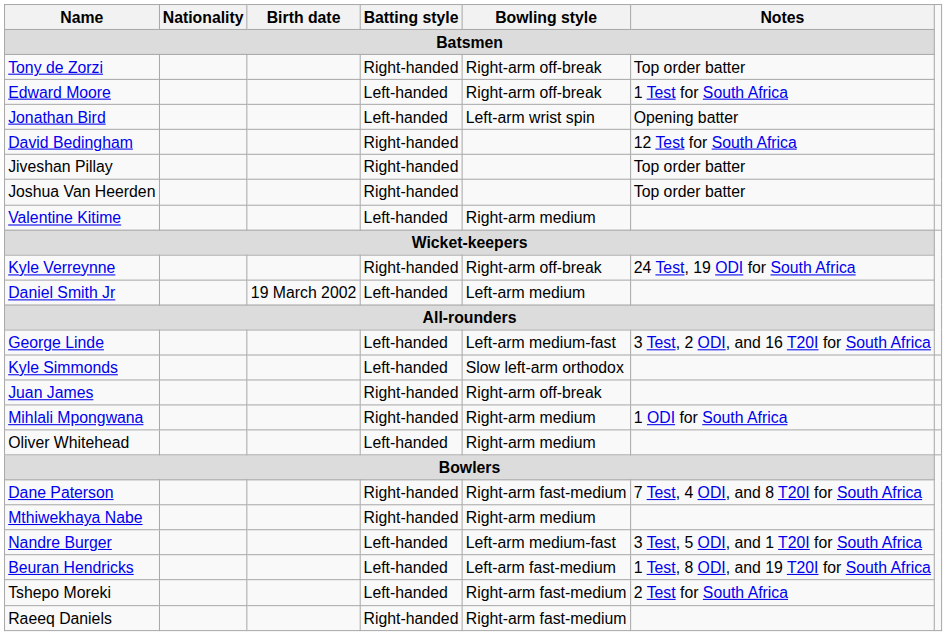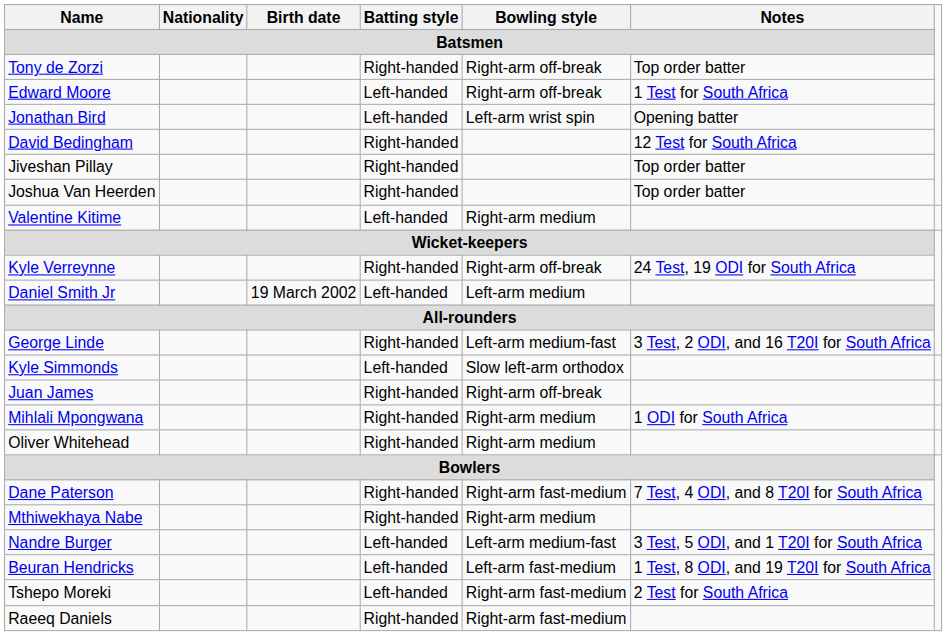 <table class="wikitable" style="font-size:95%;">
 <tr>
 <th>Name</th>
 <th>Nationality</th>
 <th>Birth date</th>
 <th>Batting style</th>
 <th>Bowling style</th>
 <th>Notes</th>
 </tr>
 <tr>
 <th colspan="6" align="center" style="background: #DCDCDC">Batsmen</th>
 </tr>
 <tr>
 <td><a href='#'>Tony de Zorzi</a></td>
 <td></td>
 <td></td>
 <td>Right-handed</td>
 <td>Right-arm off-break</td>
 <td>Top order batter</td>
 </tr>
 <tr>
 <td><a href='#'>Edward Moore</a></td>
 <td></td>
 <td></td>
 <td>Left-handed</td>
 <td>Right-arm off-break</td>
 <td>1 <a href='#'>Test</a> for <a href='#'>South Africa</a></td>
 </tr>
 <tr>
 <td><a href='#'>Jonathan Bird</a></td>
 <td></td>
 <td></td>
 <td>Left-handed</td>
 <td>Left-arm wrist spin</td>
 <td>Opening batter</td>
 </tr>
 <tr>
 <td><a href='#'>David Bedingham</a></td>
 <td></td>
 <td></td>
 <td>Right-handed</td>
 <td></td>
 <td>12 <a href='#'>Test</a> for <a href='#'>South Africa</a></td>
 </tr>
 <tr>
 <td>Jiveshan Pillay</td>
 <td></td>
 <td></td>
 <td>Right-handed</td>
 <td></td>
 <td>Top order batter</td>
 </tr>
 <tr>
 <td>Joshua Van Heerden</td>
 <td></td>
 <td></td>
 <td>Right-handed</td>
 <td></td>
 <td>Top order batter</td>
 </tr>
 <tr>
 <td><a href='#'>Valentine Kitime</a></td>
 <td></td>
 <td></td>
 <td>Left-handed</td>
 <td>Right-arm medium</td>
 <td></td>
 <td></td>
 </tr>
 <tr>
 <th colspan="6" align="center" style="background: #DCDCDC">Wicket-keepers</th>
 </tr>
 <tr>
 <td><a href='#'>Kyle Verreynne</a></td>
 <td></td>
 <td></td>
 <td>Right-handed</td>
 <td>Right-arm off-break</td>
 <td>24 <a href='#'>Test</a>, 19 <a href='#'>ODI</a> for <a href='#'>South Africa</a></td>
 </tr>
 <tr>
 <td><a href='#'>Daniel Smith Jr</a></td>
 <td></td>
 <td>19 March 2002</td>
 <td>Left-handed</td>
 <td>Left-arm medium</td>
 <td></td>
 </tr>
 <tr>
 <th colspan="6" align="center" style="background: #DCDCDC">All-rounders</th>
 </tr>
 <tr>
 <td><a href='#'>George Linde</a></td>
 <td></td>
 <td></td>
-<td>Left-handed</td>
+<td>Right-handed</td>
 <td>Left-arm medium-fast</td>
 <td>3 <a href='#'>Test</a>, 2 <a href='#'>ODI</a>, and 16 <a href='#'>T20I</a> for <a href='#'>South Africa</a></td>
 </tr>
 <tr>
 <td><a href='#'>Kyle Simmonds</a></td>
 <td></td>
 <td></td>
 <td>Left-handed</td>
 <td>Slow left-arm orthodox</td>
 <td></td>
 <td></td>
 </tr>
 <tr>
 <td><a href='#'>Juan James</a></td>
 <td></td>
 <td></td>
 <td>Right-handed</td>
 <td>Right-arm off-break</td>
 <td></td>
 <td></td>
 </tr>
 <tr>
 <td><a href='#'>Mihlali Mpongwana</a></td>
 <td></td>
 <td></td>
 <td>Right-handed</td>
 <td>Right-arm medium</td>
 <td>1 <a href='#'>ODI</a> for <a href='#'>South Africa</a></td>
 <td></td>
 </tr>
 <tr>
 <td>Oliver Whitehead</td>
 <td></td>
 <td></td>
-<td>Left-handed</td>
+<td>Right-handed</td>
 <td>Right-arm medium</td>
 <td></td>
 <td></td>
 </tr>
 <tr>
 <th colspan="6" align="center" style="background: #DCDCDC">Bowlers</th>
 </tr>
 <tr>
 <td><a href='#'>Dane Paterson</a></td>
 <td></td>
 <td></td>
 <td>Right-handed</td>
 <td>Right-arm fast-medium</td>
 <td>7 <a href='#'>Test</a>, 4 <a href='#'>ODI</a>, and 8 <a href='#'>T20I</a> for <a href='#'>South Africa</a></td>
 </tr>
 <tr>
 <td><a href='#'>Mthiwekhaya Nabe</a></td>
 <td></td>
 <td></td>
 <td>Right-handed</td>
 <td>Right-arm medium</td>
 <td></td>
 </tr>
 <tr>
 <td><a href='#'>Nandre Burger</a></td>
 <td></td>
 <td></td>
 <td>Left-handed</td>
 <td>Left-arm medium-fast</td>
 <td>3 <a href='#'>Test</a>, 5 <a href='#'>ODI</a>, and 1 <a href='#'>T20I</a> for <a href='#'>South Africa</a></td>
 </tr>
 <tr>
 <td><a href='#'>Beuran Hendricks</a></td>
 <td></td>
 <td></td>
 <td>Left-handed</td>
 <td>Left-arm  fast-medium</td>
 <td>1 <a href='#'>Test</a>, 8 <a href='#'>ODI</a>, and 19 <a href='#'>T20I</a> for <a href='#'>South Africa</a></td>
 </tr>
 <tr>
 <td>Tshepo Moreki</td>
 <td></td>
 <td></td>
 <td>Left-handed</td>
 <td>Right-arm fast-medium</td>
 <td>2 <a href='#'>Test</a> for <a href='#'>South Africa</a></td>
 </tr>
 <tr>
 <td>Raeeq Daniels</td>
 <td></td>
 <td></td>
 <td>Right-handed</td>
 <td>Right-arm fast-medium</td>
 <td></td>
 </tr>
 </table>
